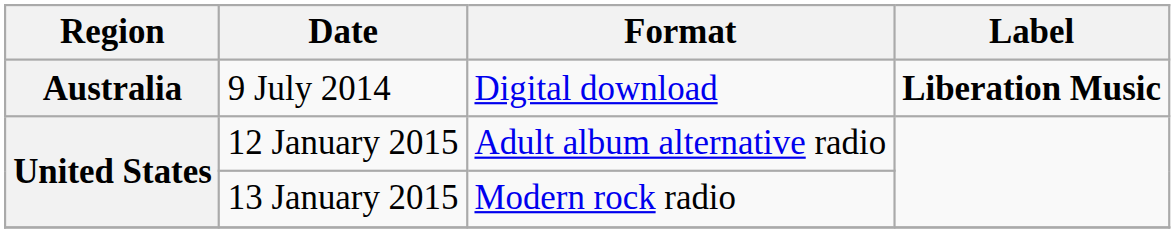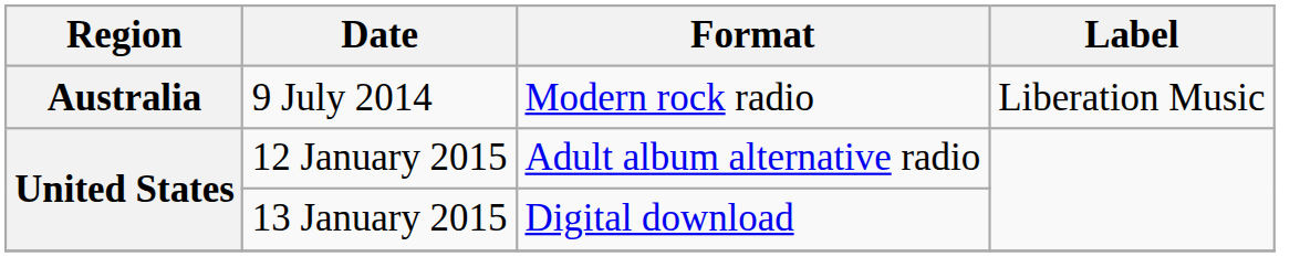 <table class="wikitable plainrowheaders">
 <tr>
 <th>Region</th>
 <th>Date</th>
 <th>Format</th>
 <th>Label</th>
 </tr>
 <tr>
 <th scope="row">Australia</th>
 <td>9 July 2014</td>
-<td><a href='#'>Digital download</a></td>
-<td><strong>Liberation Music</strong></td>
+<td><a href='#'>Modern rock</a> radio</td>
+<td>Liberation Music</td>
 </tr>
 <tr>
 <th scope="row" rowspan="2">United States</th>
 <td>12 January 2015</td>
 <td><a href='#'>Adult album alternative</a> radio</td>
 <td rowspan="2"></td>
 </tr>
 <tr>
 <td>13 January 2015</td>
-<td><a href='#'>Modern rock</a> radio</td>
+<td><a href='#'>Digital download</a></td>
 </tr>
 <tr>
 </tr>
 </table>
